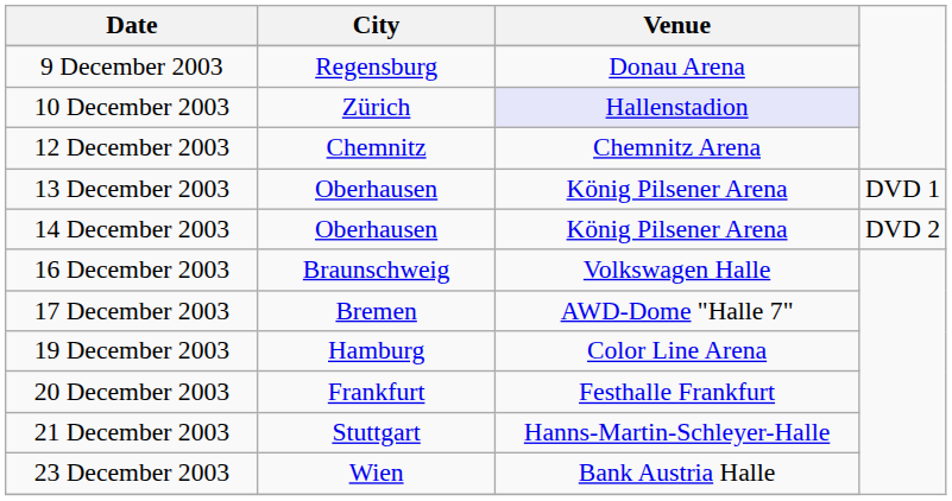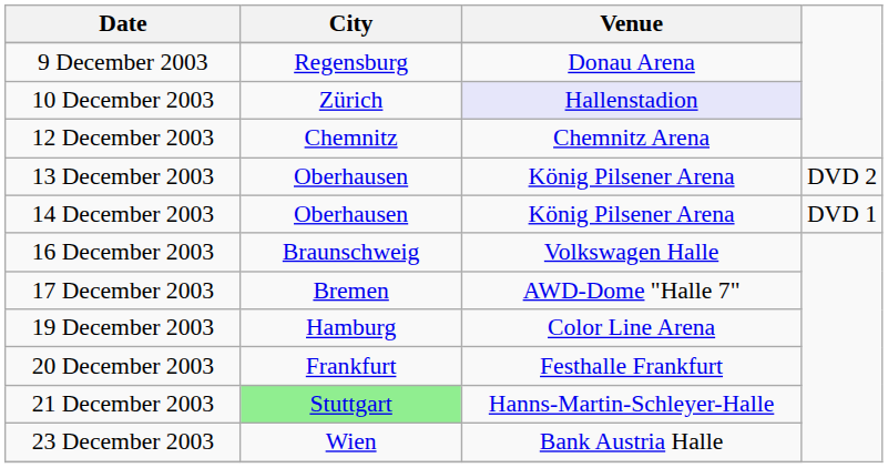 <table class="wikitable">
 <tr>
 <th width="150" rowspan="1">Date</th>
 <th width="140" rowspan="1">City</th>
 <th width="220" rowspan="1">Venue</th>
 </tr>
 <tr bgcolor="#DDDDDD">
 </tr>
 <tr>
 <td align="center">9 December 2003</td>
 <td align="center"><a href='#'>Regensburg</a></td>
 <td align="center"><a href='#'>Donau Arena</a></td>
 </tr>
 <tr>
 <td align="center">10 December 2003</td>
 <td align="center"><a href='#'>Zürich</a></td>
 <td align="center" style="background: lavender;"><a href='#'>Hallenstadion</a></td>
 </tr>
 <tr>
 <td align="center">12 December 2003</td>
 <td align="center"><a href='#'>Chemnitz</a></td>
 <td align="center"><a href='#'>Chemnitz Arena</a></td>
 </tr>
 <tr>
 <td align="center">13 December 2003</td>
 <td align="center"><a href='#'>Oberhausen</a></td>
 <td align="center"><a href='#'>König Pilsener Arena</a></td>
-<td align="center">DVD 1</td>
+<td align="center">DVD 2</td>
 </tr>
 <tr>
 <td align="center">14 December 2003</td>
 <td align="center"><a href='#'>Oberhausen</a></td>
 <td align="center"><a href='#'>König Pilsener Arena</a></td>
-<td align="center">DVD 2</td>
+<td align="center">DVD 1</td>
 </tr>
 <tr>
 <td align="center">16 December 2003</td>
 <td align="center"><a href='#'>Braunschweig</a></td>
 <td align="center"><a href='#'>Volkswagen Halle</a></td>
 </tr>
 <tr>
 <td align="center">17 December 2003</td>
 <td align="center"><a href='#'>Bremen</a></td>
 <td align="center"><a href='#'>AWD-Dome</a> "Halle 7"</td>
 </tr>
 <tr>
 <td align="center">19 December 2003</td>
 <td align="center"><a href='#'>Hamburg</a></td>
 <td align="center"><a href='#'>Color Line Arena</a></td>
 </tr>
 <tr>
 <td align="center">20 December 2003</td>
 <td align="center"><a href='#'>Frankfurt</a></td>
 <td align="center"><a href='#'>Festhalle Frankfurt</a></td>
 </tr>
 <tr>
 <td align="center">21 December 2003</td>
-<td align="center"><a href='#'>Stuttgart</a></td>
+<td align="center" style="background: lightgreen;"><a href='#'>Stuttgart</a></td>
 <td align="center"><a href='#'>Hanns-Martin-Schleyer-Halle</a></td>
 </tr>
 <tr>
 <td align="center">23 December 2003</td>
 <td align="center"><a href='#'>Wien</a></td>
 <td align="center"><a href='#'>Bank Austria</a> Halle</td>
 </tr>
 <tr>
 </tr>
 </table>
